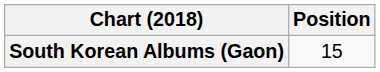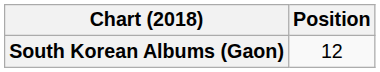 <table class="wikitable plainrowheaders" style="text-align:center">
 <tr>
 <th scope="col">Chart (2018)</th>
 <th scope="col">Position</th>
 </tr>
 <tr>
 <th scope="row">South Korean Albums (Gaon)</th>
-<td>15</td>
+<td>12</td>
 </tr>
 </table>
